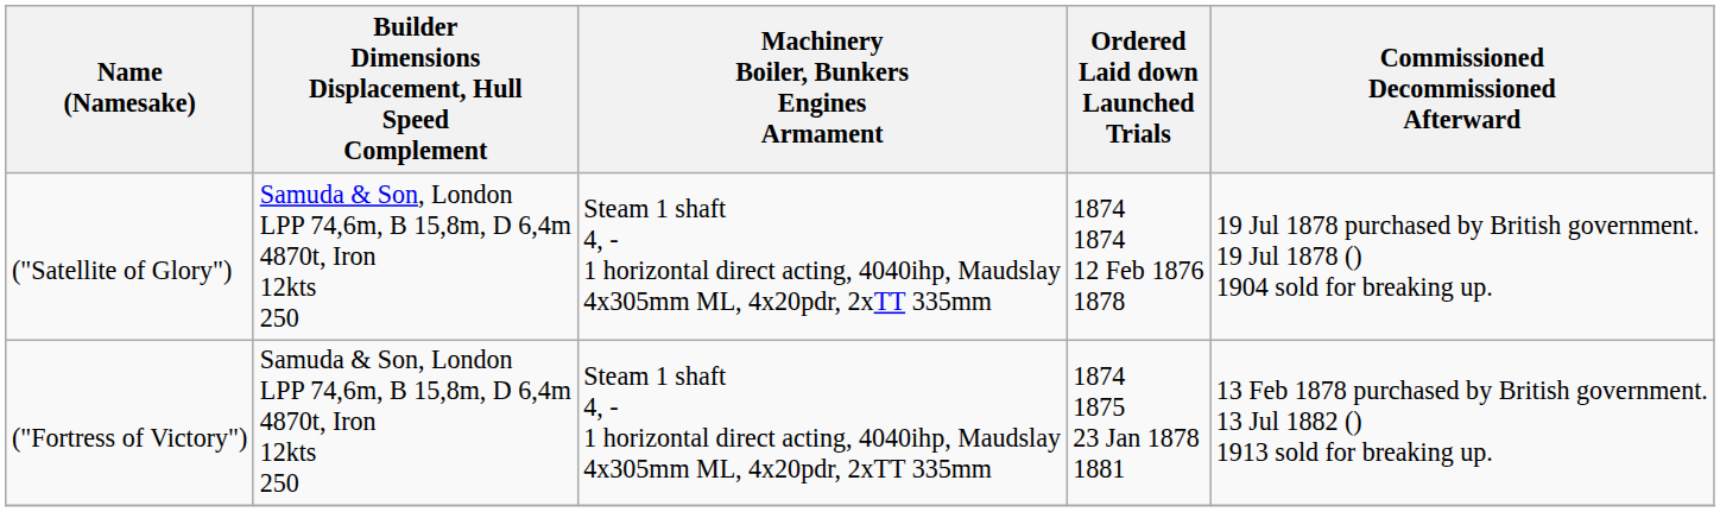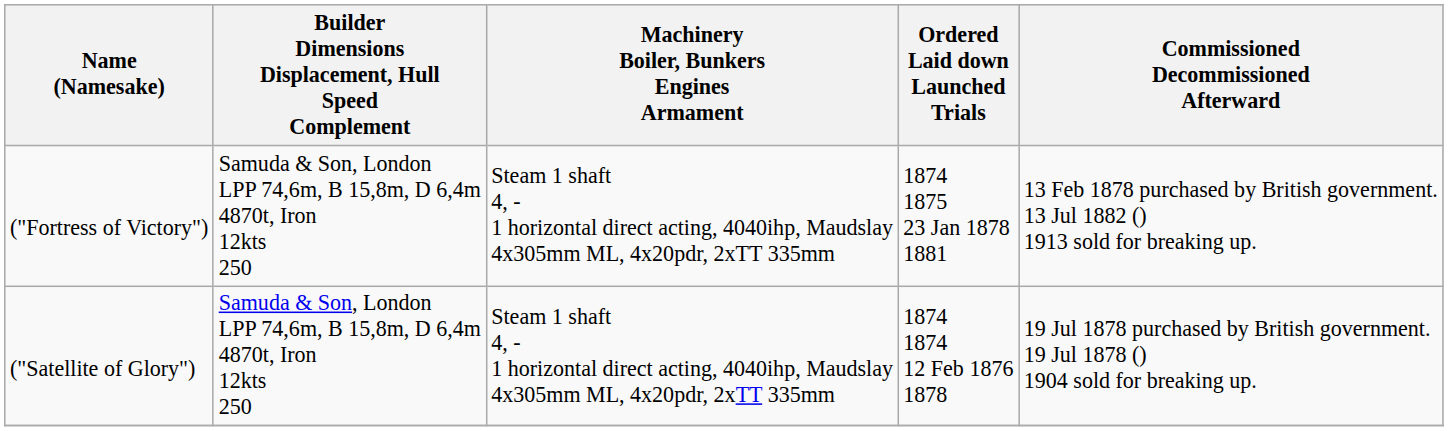 <table class="wikitable" style="font-size:90%;">
 <tr bgcolor="#e6e9ff">
 <th>Name<br>(Namesake)</th>
 <th>Builder<br>Dimensions<br>Displacement, Hull<br>Speed<br>Complement</th>
 <th>Machinery<br>Boiler, Bunkers<br>Engines<br>Armament</th>
 <th>Ordered<br>Laid down<br>Launched<br>Trials</th>
 <th>Commissioned<br>Decommissioned<br>Afterward</th>
 </tr>
 <tr ---->
+<td><br>("Fortress of Victory")</td>
+<td> Samuda & Son, London<br>LPP 74,6m, B 15,8m, D 6,4m<br>4870t, Iron<br>12kts<br>250</td>
+<td>Steam 1 shaft<br>4, -<br>1 horizontal direct acting, 4040ihp, Maudslay<br>4x305mm ML, 4x20pdr, 2xTT 335mm</td>
+<td>1874<br>1875<br>23 Jan 1878<br>1881</td>
+<td>13 Feb 1878 purchased by British government.<br>13 Jul 1882  ()<br>1913 sold for breaking up.</td>
+</tr>
+<tr ---->
 <td><br>("Satellite of Glory")</td>
 <td> <a href='#'>Samuda & Son</a>, London<br>LPP 74,6m, B 15,8m, D 6,4m<br>4870t, Iron<br>12kts<br>250</td>
 <td>Steam 1 shaft<br>4, -<br>1 horizontal direct acting, 4040ihp, Maudslay<br>4x305mm ML, 4x20pdr, 2x<a href='#'>TT</a> 335mm</td>
 <td>1874<br>1874<br>12 Feb 1876<br>1878</td>
 <td>19 Jul 1878 purchased by British government.<br>19 Jul 1878  ()<br>1904 sold for breaking up.</td>
 </tr>
 <tr ---->
-<td><br>("Fortress of Victory")</td>
-<td> Samuda & Son, London<br>LPP 74,6m, B 15,8m, D 6,4m<br>4870t, Iron<br>12kts<br>250</td>
-<td>Steam 1 shaft<br>4, -<br>1 horizontal direct acting, 4040ihp, Maudslay<br>4x305mm ML, 4x20pdr, 2xTT 335mm</td>
-<td>1874<br>1875<br>23 Jan 1878<br>1881</td>
-<td>13 Feb 1878 purchased by British government.<br>13 Jul 1882  ()<br>1913 sold for breaking up.</td>
-</tr>
-<tr ---->
 </tr>
 </table>
